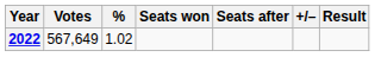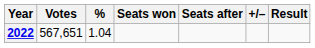 <table class="wikitable" style="text-align:center; font-size:90%">
 <tr>
 <th>Year</th>
 <th>Votes</th>
 <th>%</th>
 <th>Seats won</th>
 <th>Seats after</th>
 <th>+/–</th>
 <th>Result</th>
 </tr>
 <tr>
 <th><a href='#'>2022</a></th>
-<td>567,649</td>
-<td>1.02</td>
+<td>567,651</td>
+<td>1.04</td>
 <td></td>
 <td></td>
 <td></td>
 <td></td>
 </tr>
 </table>
